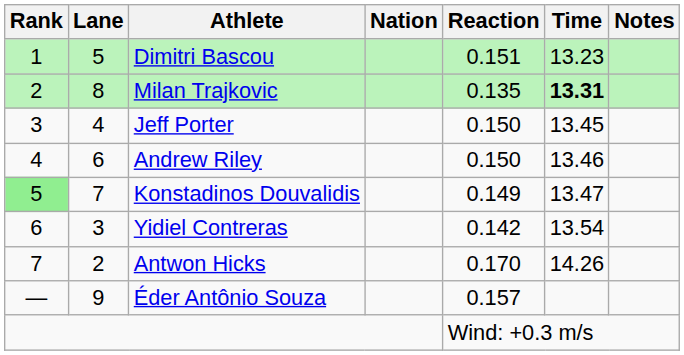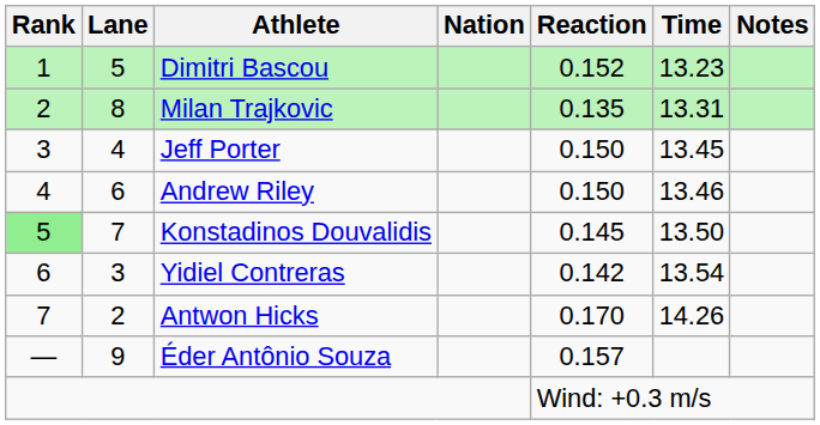 <table class="wikitable sortable" style="text-align:center">
 <tr>
 <th>Rank</th>
 <th>Lane</th>
 <th>Athlete</th>
 <th>Nation</th>
 <th>Reaction</th>
 <th>Time</th>
 <th>Notes</th>
 </tr>
 <tr style="background:#bbf3bb;">
 <td>1</td>
 <td>5</td>
 <td align=left><a href='#'>Dimitri Bascou</a></td>
 <td align=left></td>
-<td>0.151</td>
+<td>0.152</td>
 <td>13.23</td>
 <td></td>
 </tr>
 <tr style="background:#bbf3bb;">
 <td>2</td>
 <td>8</td>
 <td align=left><a href='#'>Milan Trajkovic</a></td>
 <td align=left></td>
 <td>0.135</td>
-<td><strong>13.31</strong></td>
+<td>13.31</td>
 <td></td>
 </tr>
 <tr>
 <td>3</td>
 <td>4</td>
 <td align=left><a href='#'>Jeff Porter</a></td>
 <td align=left></td>
 <td>0.150</td>
 <td>13.45</td>
 <td></td>
 </tr>
 <tr>
 <td>4</td>
 <td>6</td>
 <td align=left><a href='#'>Andrew Riley</a></td>
 <td align=left></td>
 <td>0.150</td>
 <td>13.46</td>
 <td></td>
 </tr>
 <tr>
 <td style="background: lightgreen;">5</td>
 <td>7</td>
 <td align=left><a href='#'>Konstadinos Douvalidis</a></td>
 <td align=left></td>
-<td>0.149</td>
-<td>13.47</td>
+<td>0.145</td>
+<td>13.50</td>
 <td></td>
 </tr>
 <tr>
 <td>6</td>
 <td>3</td>
 <td align=left><a href='#'>Yidiel Contreras</a></td>
 <td align=left></td>
 <td>0.142</td>
 <td>13.54</td>
 <td></td>
 </tr>
 <tr>
 <td>7</td>
 <td>2</td>
 <td align=left><a href='#'>Antwon Hicks</a></td>
 <td align=left></td>
 <td>0.170</td>
 <td>14.26</td>
 <td></td>
 </tr>
 <tr>
 <td data-sort-value=8>—</td>
 <td>9</td>
 <td align=left><a href='#'>Éder Antônio Souza</a></td>
 <td align=left></td>
 <td>0.157</td>
 <td data-sort-value=99.99></td>
 <td></td>
 </tr>
 <tr class="sortbottom">
 <td colspan=4></td>
 <td colspan="3" style="text-align:left;">Wind: +0.3 m/s</td>
 </tr>
 </table>
